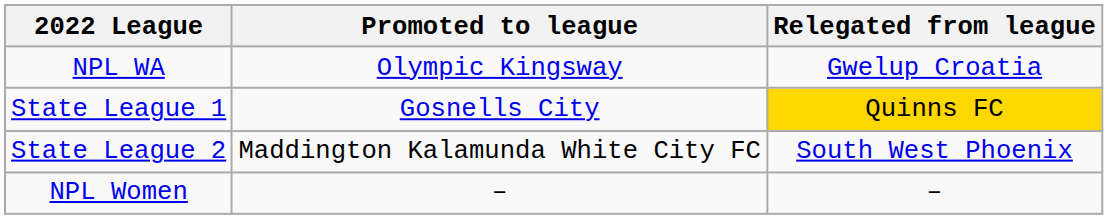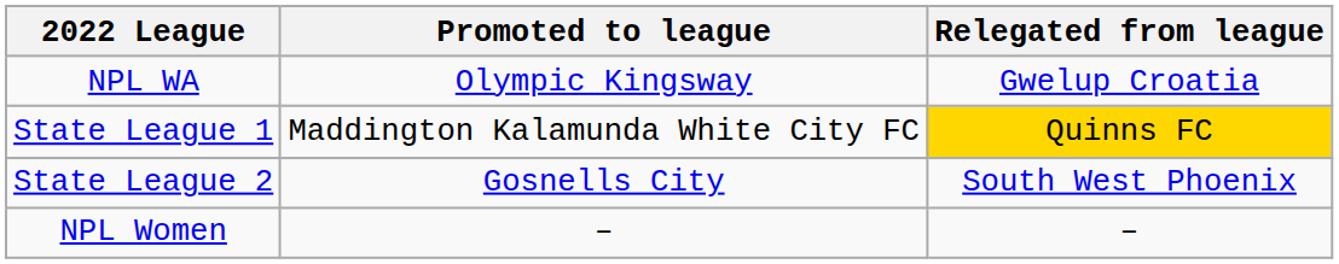 <table class="wikitable" style="text-align:center">
 <tr>
 <th>2022 League</th>
 <th>Promoted to league</th>
 <th>Relegated from league</th>
 </tr>
 <tr>
 <td><a href='#'>NPL WA</a></td>
 <td><a href='#'>Olympic Kingsway</a></td>
 <td><a href='#'>Gwelup Croatia</a></td>
 </tr>
 <tr>
 <td><a href='#'>State League 1</a></td>
-<td><a href='#'>Gosnells City</a></td>
+<td>Maddington Kalamunda White City FC</td>
 <td style="background: gold;">Quinns FC</td>
 </tr>
 <tr>
 <td><a href='#'>State League 2</a></td>
-<td>Maddington Kalamunda White City FC</td>
+<td><a href='#'>Gosnells City</a></td>
 <td><a href='#'>South West Phoenix</a></td>
 </tr>
 <tr>
 <td><a href='#'>NPL Women</a></td>
 <td>–</td>
 <td>–</td>
 </tr>
 </table>
